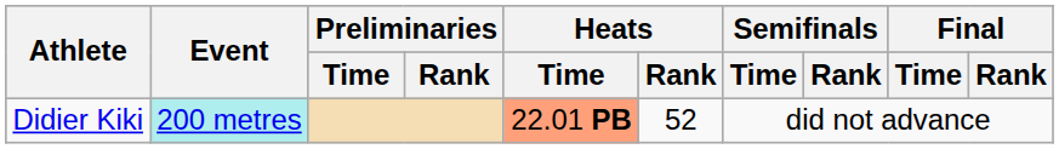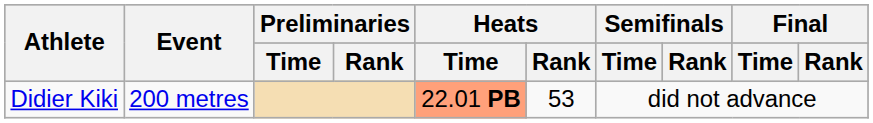 <table class=wikitable style="font-size:90%;">
 <tr>
 <th rowspan="2">Athlete</th>
 <th rowspan="2">Event</th>
 <th colspan="2">Preliminaries</th>
 <th colspan="2">Heats</th>
 <th colspan="2">Semifinals</th>
 <th colspan="2">Final</th>
 </tr>
 <tr>
 <th>Time</th>
 <th>Rank</th>
 <th>Time</th>
 <th>Rank</th>
 <th>Time</th>
 <th>Rank</th>
 <th>Time</th>
 <th>Rank</th>
 </tr>
 <tr style="border-top: single;">
 <td><a href='#'>Didier Kiki</a></td>
-<td style="background: paleturquoise;"><a href='#'>200 metres</a></td>
+<td><a href='#'>200 metres</a></td>
 <td colspan= 2 bgcolor="wheat"></td>
 <td align=center style="background: lightsalmon;">22.01 <strong>PB</strong></td>
-<td align=center>52</td>
+<td align=center>53</td>
 <td align=center colspan=4>did not advance</td>
 </tr>
 </table>
